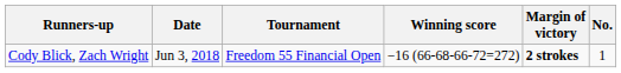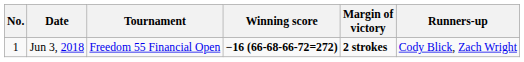 <table class="wikitable" style="font-size:95%;">
 <tr>
-<th>Runners-up</th>
+<th>No.</th>
 <th>Date</th>
 <th>Tournament</th>
 <th>Winning score</th>
 <th>Margin of<br>victory</th>
-<th>No.</th>
+<th>Runners-up</th>
 </tr>
 <tr>
-<td> <a href='#'>Cody Blick</a>,  <a href='#'>Zach Wright</a></td>
+<td align=center>1</td>
 <td>Jun 3, <a href='#'>2018</a></td>
 <td><a href='#'>Freedom 55 Financial Open</a></td>
-<td>−16 (66-68-66-72=272)</td>
+<td><strong>−16 (66-68-66-72=272)</strong></td>
 <td><strong>2 strokes</strong></td>
-<td align=center>1</td>
+<td> <a href='#'>Cody Blick</a>,  <a href='#'>Zach Wright</a></td>
 </tr>
 </table>
